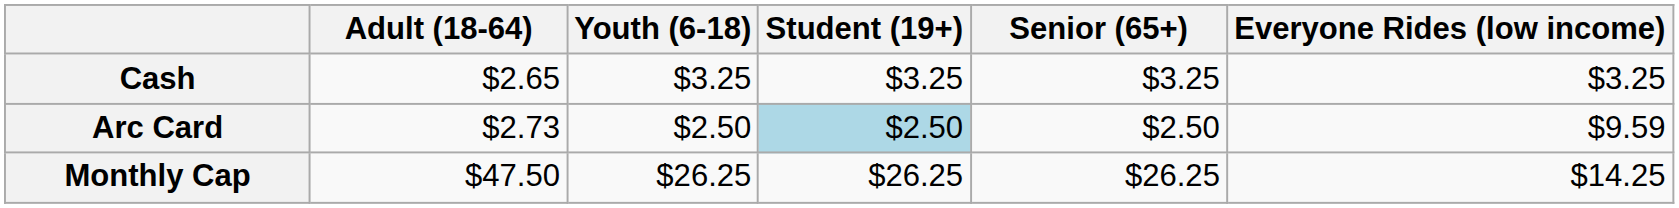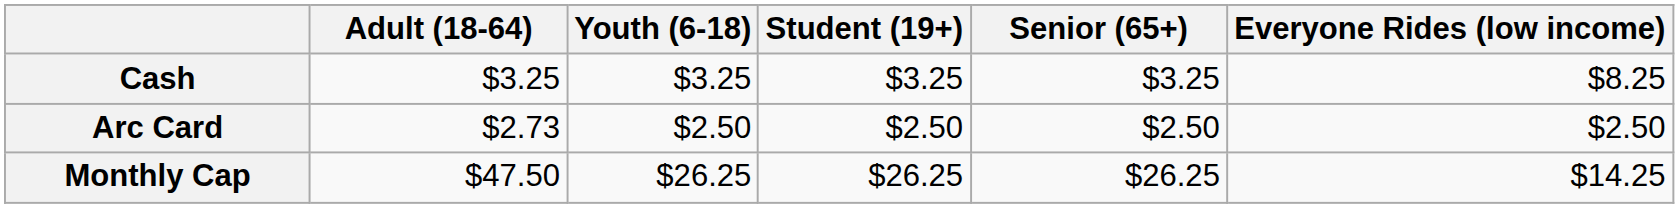 <table class="wikitable" style="text-align:right">
 <tr>
 <th style="width:150px;"></th>
 <th style="width:125px;">Adult (18-64)</th>
 <th>Youth (6-18)</th>
 <th>Student (19+)</th>
 <th style="width:125px;">Senior (65+)</th>
 <th>Everyone Rides (low income)</th>
 </tr>
 <tr>
 <th>Cash</th>
-<td>$2.65</td>
 <td>$3.25</td>
 <td>$3.25</td>
 <td>$3.25</td>
 <td>$3.25</td>
+<td>$8.25</td>
 </tr>
 <tr>
 <th>Arc Card</th>
 <td>$2.73</td>
 <td>$2.50</td>
-<td style="background: lightblue;">$2.50</td>
 <td>$2.50</td>
-<td>$9.59</td>
+<td>$2.50</td>
+<td>$2.50</td>
 </tr>
 <tr>
 <th>Monthly Cap</th>
 <td>$47.50</td>
 <td>$26.25</td>
 <td>$26.25</td>
 <td>$26.25</td>
 <td>$14.25</td>
 </tr>
 </table>
